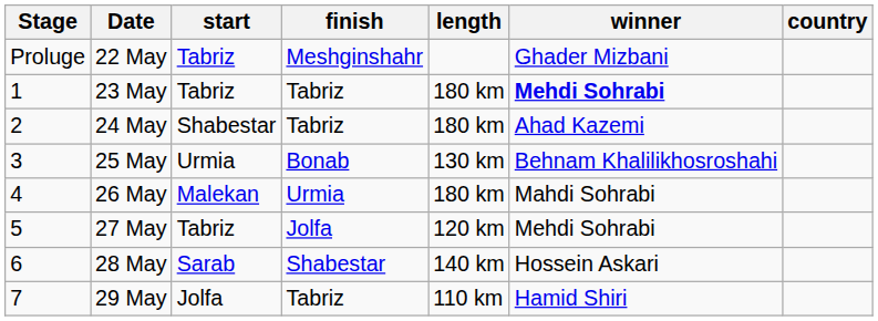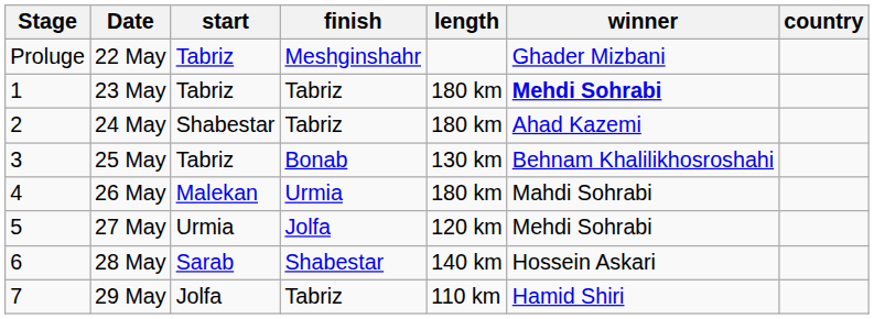 <table class="wikitable">
 <tr>
 <th>Stage</th>
 <th>Date</th>
 <th>start</th>
 <th>finish</th>
 <th>length</th>
 <th>winner</th>
 <th>country</th>
 </tr>
 <tr>
 <td>Proluge</td>
 <td>22 May</td>
 <td><a href='#'>Tabriz</a></td>
 <td><a href='#'>Meshginshahr</a></td>
 <td></td>
 <td><a href='#'>Ghader Mizbani</a></td>
 <td></td>
 </tr>
 <tr>
 <td>1</td>
 <td>23 May</td>
 <td>Tabriz</td>
 <td>Tabriz</td>
 <td>180 km</td>
 <td><strong><a href='#'>Mehdi Sohrabi</a></strong></td>
 <td></td>
 </tr>
 <tr>
 <td>2</td>
 <td>24 May</td>
 <td>Shabestar</td>
 <td>Tabriz</td>
 <td>180 km</td>
 <td><a href='#'>Ahad Kazemi</a></td>
 <td></td>
 </tr>
 <tr>
 <td>3</td>
 <td>25 May</td>
-<td>Urmia</td>
+<td>Tabriz</td>
 <td><a href='#'>Bonab</a></td>
 <td>130 km</td>
 <td><a href='#'>Behnam Khalilikhosroshahi</a></td>
 <td></td>
 </tr>
 <tr>
 <td>4</td>
 <td>26 May</td>
 <td><a href='#'>Malekan</a></td>
 <td><a href='#'>Urmia</a></td>
 <td>180 km</td>
 <td>Mahdi Sohrabi</td>
 <td></td>
 </tr>
 <tr>
 <td>5</td>
 <td>27 May</td>
-<td>Tabriz</td>
+<td>Urmia</td>
 <td><a href='#'>Jolfa</a></td>
 <td>120 km</td>
 <td>Mehdi Sohrabi</td>
 <td></td>
 </tr>
 <tr>
 <td>6</td>
 <td>28 May</td>
 <td><a href='#'>Sarab</a></td>
 <td><a href='#'>Shabestar</a></td>
 <td>140 km</td>
 <td>Hossein Askari</td>
 <td></td>
 </tr>
 <tr>
 <td>7</td>
 <td>29 May</td>
 <td>Jolfa</td>
 <td>Tabriz</td>
 <td>110 km</td>
 <td><a href='#'>Hamid Shiri</a></td>
 <td></td>
 </tr>
 </table>
